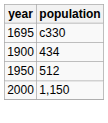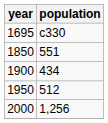 <table class="wikitable">
 <tr>
 <th>year</th>
 <th>population</th>
 </tr>
 <tr>
 <td>1695</td>
 <td>c330</td>
+</tr>
+<tr>
+<td>1850</td>
+<td>551</td>
 </tr>
 <tr>
 <td>1900</td>
 <td>434</td>
 </tr>
 <tr>
 <td>1950</td>
 <td>512</td>
 </tr>
 <tr>
 <td>2000</td>
-<td>1,150</td>
+<td>1,256</td>
 </tr>
 <tr>
 </tr>
 </table>
